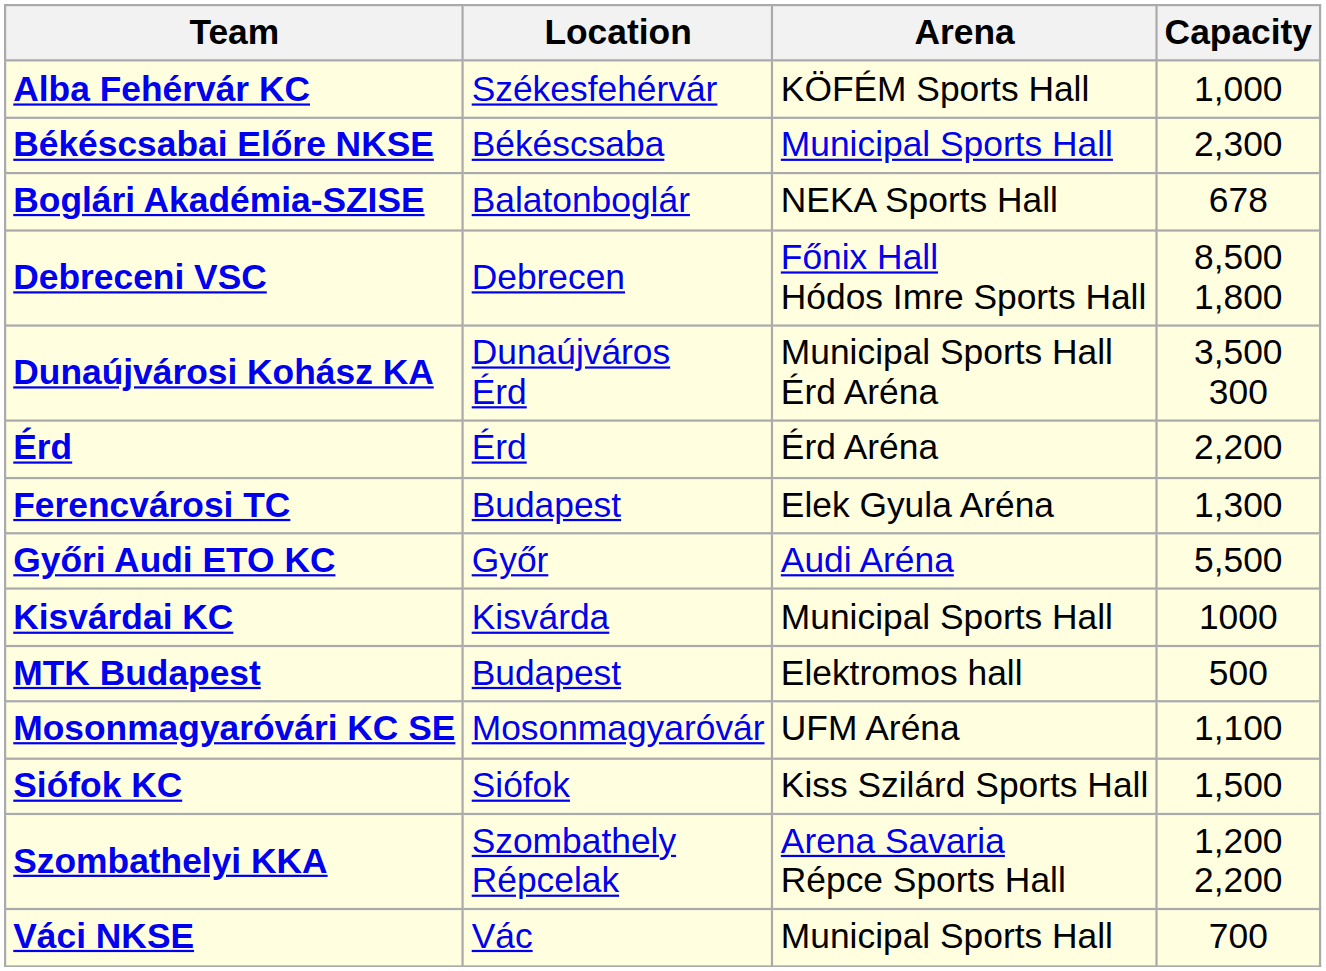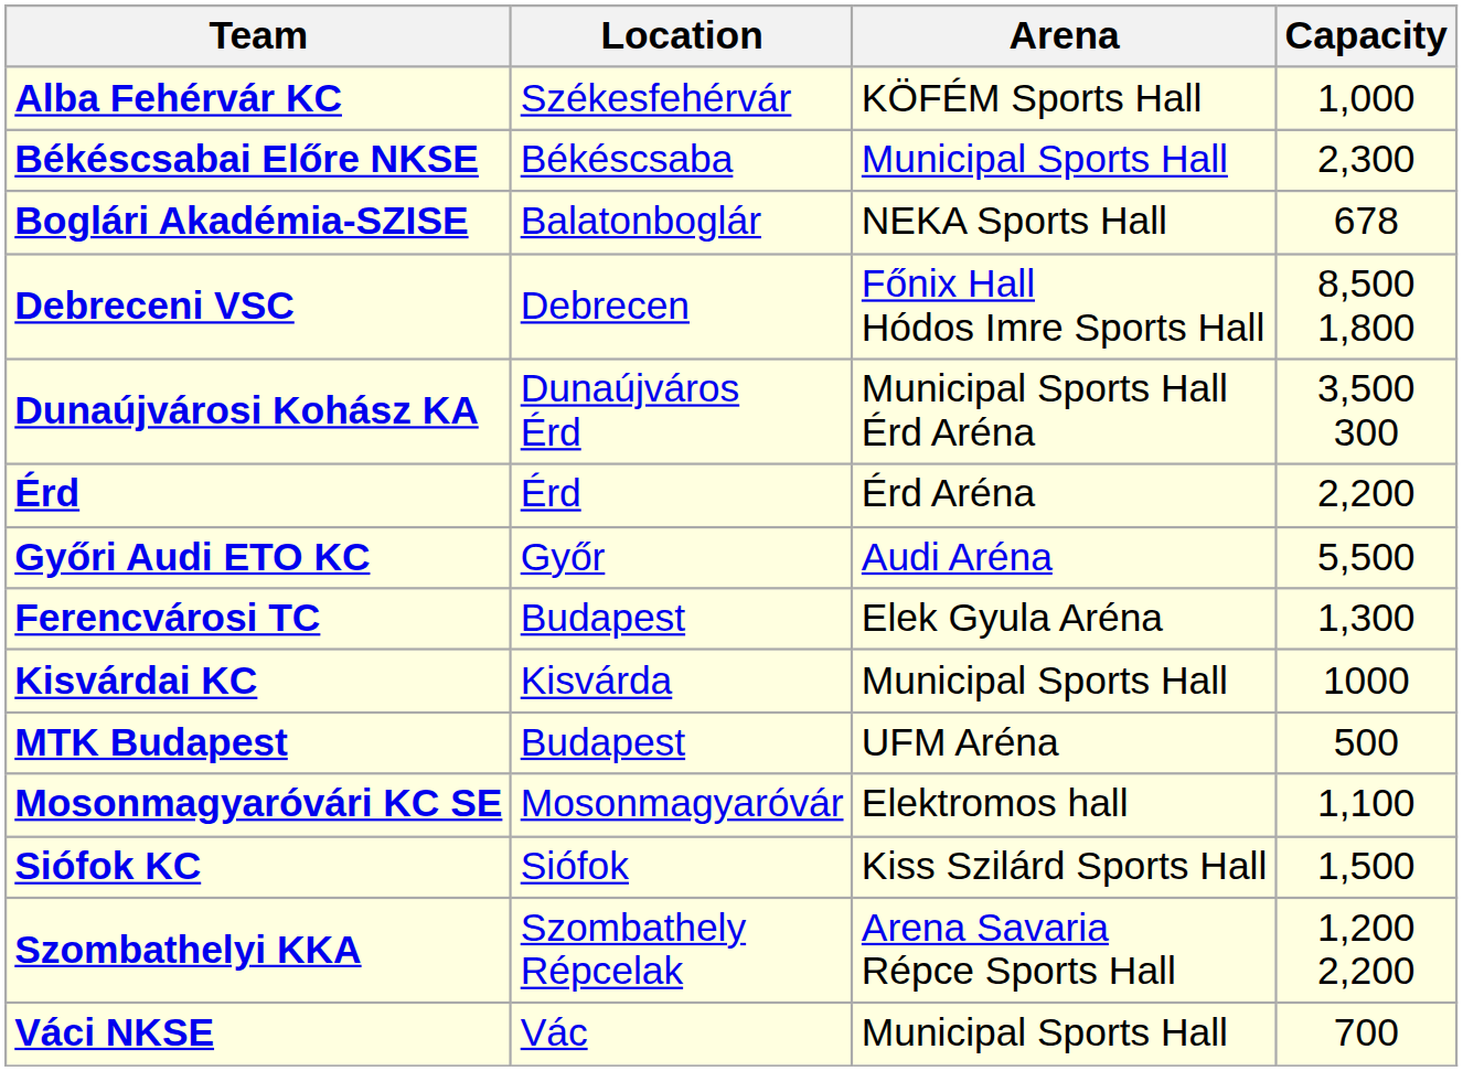 <table class="wikitable sortable" style="text-align: left;">
 <tr>
 <th>Team</th>
 <th>Location</th>
 <th>Arena</th>
 <th>Capacity</th>
 </tr>
 <tr bgcolor=ffffe0>
 <td><strong><a href='#'>Alba Fehérvár KC</a></strong></td>
 <td><a href='#'>Székesfehérvár</a></td>
 <td>KÖFÉM Sports Hall</td>
 <td align="center">1,000</td>
 </tr>
 <tr bgcolor=ffffe0>
 <td><strong><a href='#'>Békéscsabai Előre NKSE</a></strong></td>
 <td><a href='#'>Békéscsaba</a></td>
 <td><a href='#'>Municipal Sports Hall</a></td>
 <td align="center">2,300</td>
 </tr>
 <tr bgcolor=ffffe0>
 <td><strong><a href='#'>Boglári Akadémia-SZISE</a></strong></td>
 <td><a href='#'>Balatonboglár</a></td>
 <td>NEKA Sports Hall</td>
 <td align="center">678</td>
 </tr>
 <tr bgcolor=ffffe0>
 <td><strong><a href='#'>Debreceni VSC</a></strong></td>
 <td><a href='#'>Debrecen</a></td>
 <td><a href='#'>Főnix Hall</a> <br> Hódos Imre Sports Hall</td>
 <td align="center">8,500 <br> 1,800</td>
 </tr>
 <tr bgcolor=ffffe0>
 <td><strong><a href='#'>Dunaújvárosi Kohász KA</a></strong></td>
 <td><a href='#'>Dunaújváros</a> <br> <a href='#'>Érd</a></td>
 <td>Municipal Sports Hall <br> Érd Aréna</td>
 <td align="center">3,500 <br> 300</td>
 </tr>
 <tr bgcolor=ffffe0>
 <td><strong><a href='#'>Érd</a></strong></td>
 <td><a href='#'>Érd</a></td>
 <td>Érd Aréna</td>
 <td align="center">2,200</td>
 </tr>
 <tr bgcolor=ffffe0>
+<td><strong><a href='#'>Győri Audi ETO KC</a></strong></td>
+<td><a href='#'>Győr</a></td>
+<td><a href='#'>Audi Aréna</a></td>
+<td align="center">5,500</td>
+</tr>
+<tr bgcolor=ffffe0>
 <td><strong><a href='#'>Ferencvárosi TC</a></strong></td>
 <td><a href='#'>Budapest</a></td>
 <td>Elek Gyula Aréna</td>
 <td align="center">1,300</td>
-</tr>
-<tr bgcolor=ffffe0>
-<td><strong><a href='#'>Győri Audi ETO KC</a></strong></td>
-<td><a href='#'>Győr</a></td>
-<td><a href='#'>Audi Aréna</a></td>
-<td align="center">5,500</td>
 </tr>
 <tr bgcolor=ffffe0>
 <td><strong><a href='#'>Kisvárdai KC</a></strong></td>
 <td><a href='#'>Kisvárda</a></td>
 <td>Municipal Sports Hall</td>
 <td align="center">1000</td>
 </tr>
 <tr bgcolor=ffffe0>
 <td><strong><a href='#'>MTK Budapest</a></strong></td>
 <td><a href='#'>Budapest</a></td>
-<td>Elektromos hall</td>
+<td>UFM Aréna</td>
 <td align="center">500</td>
 </tr>
 <tr bgcolor=ffffe0>
 <td><strong><a href='#'>Mosonmagyaróvári KC SE</a></strong></td>
 <td><a href='#'>Mosonmagyaróvár</a></td>
-<td>UFM Aréna</td>
+<td>Elektromos hall</td>
 <td align="center">1,100</td>
 </tr>
 <tr bgcolor=ffffe0>
 <td><strong><a href='#'>Siófok KC</a></strong></td>
 <td><a href='#'>Siófok</a></td>
 <td>Kiss Szilárd Sports Hall</td>
 <td align="center">1,500</td>
 </tr>
 <tr bgcolor=ffffe0>
 <td><strong><a href='#'>Szombathelyi KKA</a></strong></td>
 <td><a href='#'>Szombathely</a> <br> <a href='#'>Répcelak</a></td>
 <td><a href='#'>Arena Savaria</a> <br> Répce Sports Hall</td>
 <td align="center">1,200 <br> 2,200</td>
 </tr>
 <tr bgcolor=ffffe0>
 <td><strong><a href='#'>Váci NKSE</a></strong></td>
 <td><a href='#'>Vác</a></td>
 <td>Municipal Sports Hall</td>
 <td align="center">700</td>
 </tr>
 </table>
